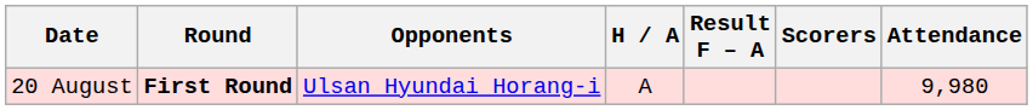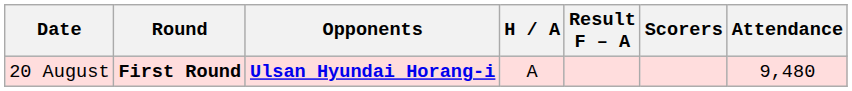 <table class="wikitable" style="text-align:center">
 <tr>
 <th>Date</th>
 <th>Round</th>
 <th>Opponents</th>
 <th>H / A</th>
 <th>Result<br>F – A</th>
 <th>Scorers</th>
 <th>Attendance</th>
 </tr>
 <tr bgcolor="#ffdddd">
 <td>20 August</td>
 <td><strong>First Round</strong></td>
-<td><a href='#'>Ulsan Hyundai Horang-i</a></td>
+<td><strong><a href='#'>Ulsan Hyundai Horang-i</a></strong></td>
 <td>A</td>
 <td></td>
 <td></td>
-<td>9,980</td>
+<td>9,480</td>
 </tr>
 </table>
